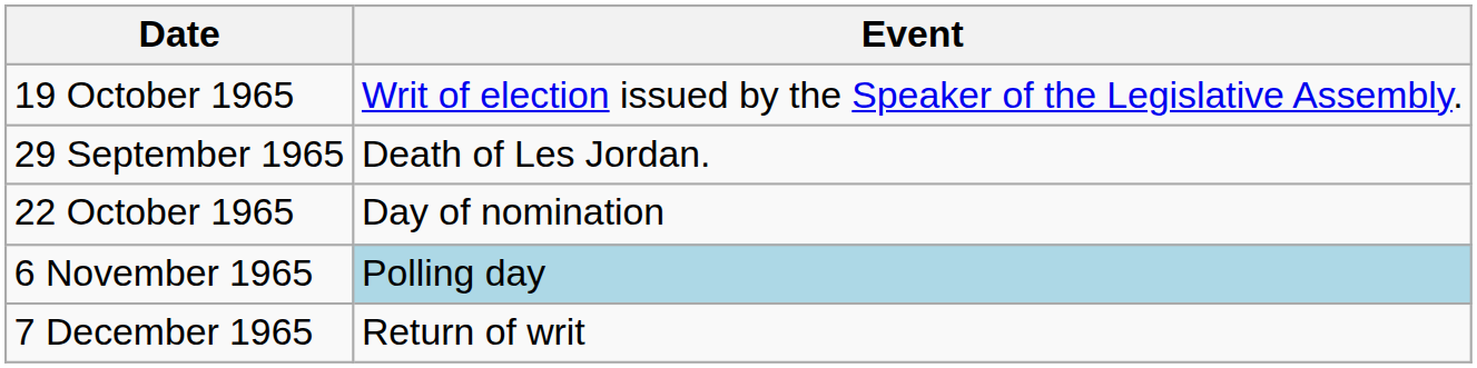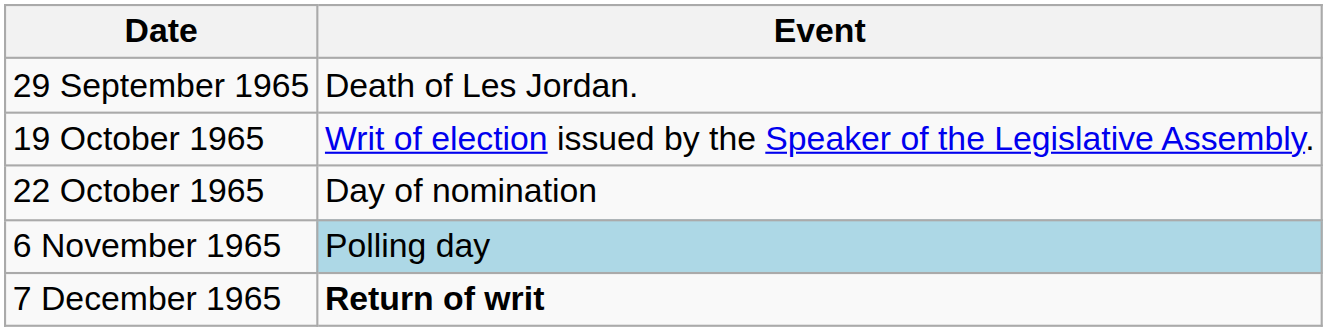 <table class="wikitable">
 <tr>
 <th>Date</th>
 <th>Event</th>
 </tr>
 <tr>
+<td>29 September 1965</td>
+<td>Death of Les Jordan.</td>
+</tr>
+<tr>
 <td>19 October 1965</td>
 <td><a href='#'>Writ of election</a> issued by the <a href='#'>Speaker of the Legislative Assembly</a>.</td>
-</tr>
-<tr>
-<td>29 September 1965</td>
-<td>Death of Les Jordan.</td>
 </tr>
 <tr>
 <td>22 October 1965</td>
 <td>Day of nomination</td>
 </tr>
 <tr>
 <td>6 November 1965</td>
 <td style="background: lightblue;">Polling day</td>
 </tr>
 <tr>
 <td>7 December 1965</td>
-<td>Return of writ</td>
+<td><strong>Return of writ</strong></td>
 </tr>
 </table>
